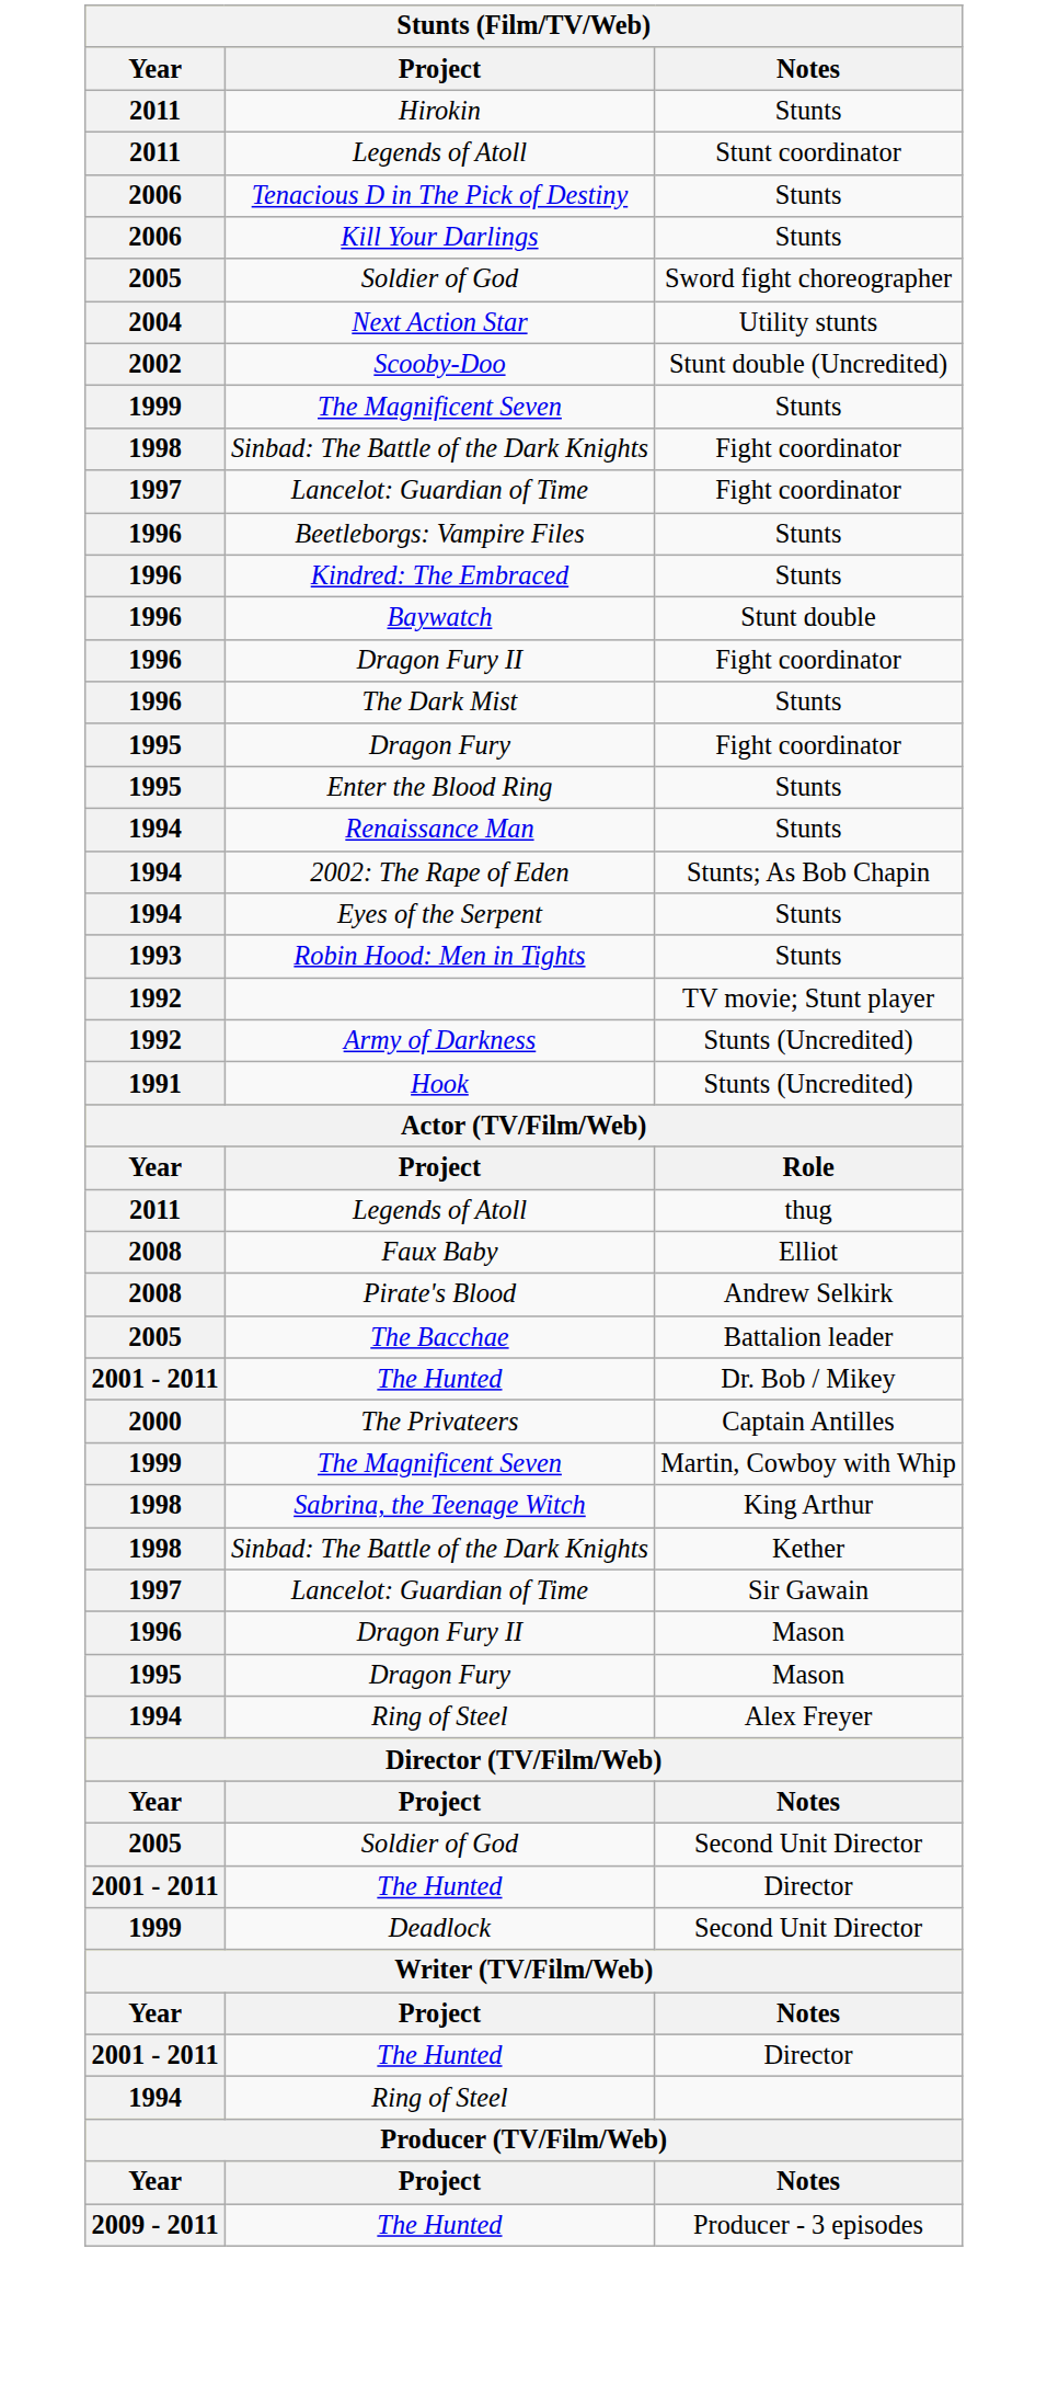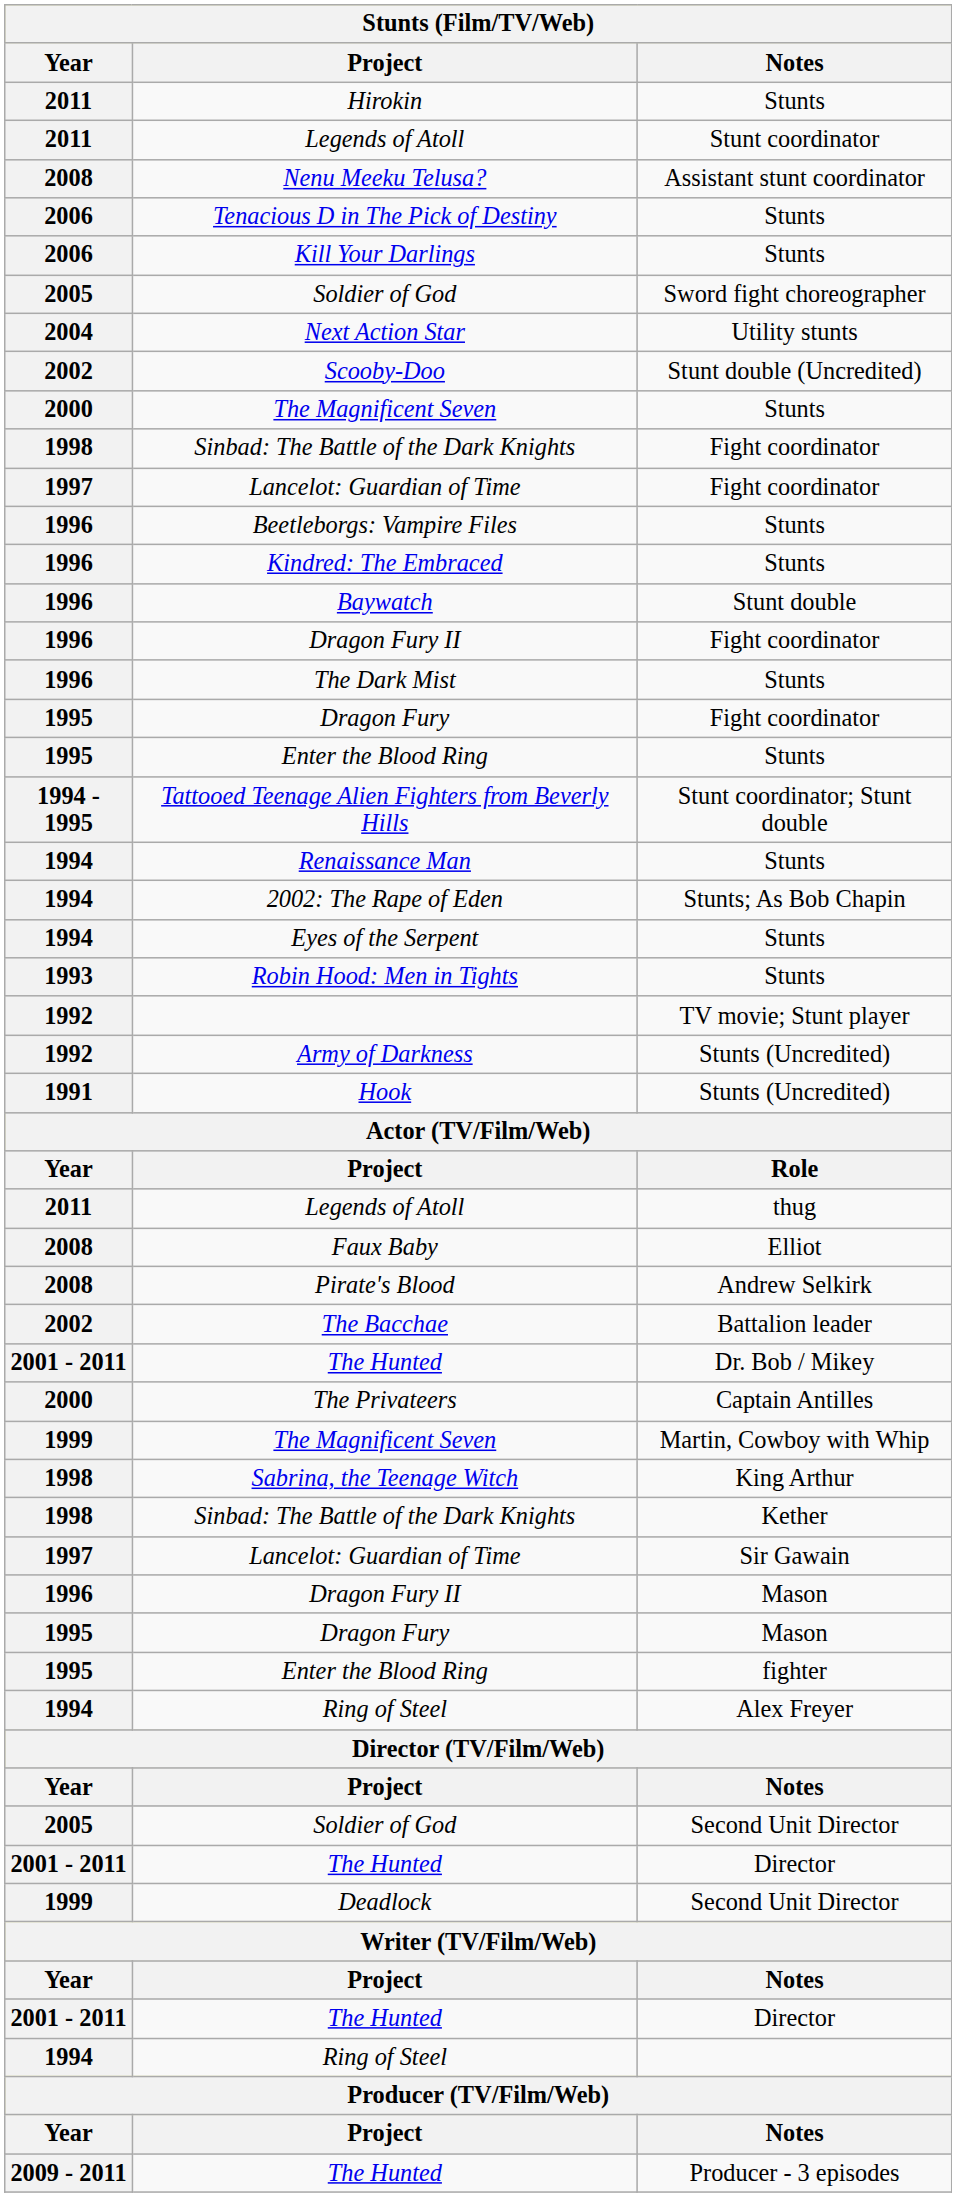 <table class="wikitable" style="margin:1em auto; width=100%;">
 <tr style="background-color:#ffff99">
 <th colspan="3">Stunts (Film/TV/Web)</th>
 </tr>
 <tr>
 <th align="center"><strong>Year</strong></th>
 <th align="center"><strong>Project</strong></th>
 <th align="center"><strong>Notes</strong></th>
 </tr>
 <tr>
 <th align="center">2011</th>
 <td align="center"><em>Hirokin</em></td>
 <td align="center">Stunts</td>
 </tr>
 <tr>
 <th align="center">2011</th>
 <td align="center"><em>Legends of Atoll</em></td>
 <td align="center">Stunt coordinator</td>
+</tr>
+<tr>
+<th align="center">2008</th>
+<td align="center"><em><a href='#'>Nenu Meeku Telusa?</a></em></td>
+<td align="center">Assistant stunt coordinator</td>
 </tr>
 <tr>
 <th align="center">2006</th>
 <td align="center"><em><a href='#'>Tenacious D in The Pick of Destiny</a></em></td>
 <td align="center">Stunts</td>
 </tr>
 <tr>
 <th align="center">2006</th>
 <td align="center"><em><a href='#'>Kill Your Darlings</a></em></td>
 <td align="center">Stunts</td>
 </tr>
 <tr>
 <th align="center">2005</th>
 <td align="center"><em>Soldier of God</em></td>
 <td align="center">Sword fight choreographer</td>
 </tr>
 <tr>
 <th align="center">2004</th>
 <td align="center"><em><a href='#'>Next Action Star</a></em></td>
 <td align="center">Utility stunts</td>
 </tr>
 <tr>
 <th align="center">2002</th>
 <td align="center"><em><a href='#'>Scooby-Doo</a></em></td>
 <td align="center">Stunt double (Uncredited)</td>
 </tr>
 <tr>
-<th align="center">1999</th>
+<th align="center">2000</th>
 <td align="center"><em><a href='#'>The Magnificent Seven</a></em></td>
 <td align="center">Stunts</td>
 </tr>
 <tr>
 <th align="center">1998</th>
 <td align="center"><em>Sinbad: The Battle of the Dark Knights</em></td>
 <td align="center">Fight coordinator</td>
 </tr>
 <tr>
 <th align="center">1997</th>
 <td align="center"><em>Lancelot: Guardian of Time</em></td>
 <td align="center">Fight coordinator</td>
 </tr>
 <tr>
 <th align="center">1996</th>
 <td align="center"><em>Beetleborgs: Vampire Files</em></td>
 <td align="center">Stunts</td>
 </tr>
 <tr>
 <th align="center">1996</th>
 <td align="center"><em><a href='#'>Kindred: The Embraced</a></em></td>
 <td align="center">Stunts</td>
 </tr>
 <tr>
 <th align="center">1996</th>
 <td align="center"><em><a href='#'>Baywatch</a></em></td>
 <td align="center">Stunt double</td>
 </tr>
 <tr>
 <th align="center">1996</th>
 <td align="center"><em>Dragon Fury II</em></td>
 <td align="center">Fight coordinator</td>
 </tr>
 <tr>
 <th align="center">1996</th>
 <td align="center"><em>The Dark Mist</em></td>
 <td align="center">Stunts</td>
 </tr>
 <tr>
 <th align="center">1995</th>
 <td align="center"><em>Dragon Fury</em></td>
 <td align="center">Fight coordinator</td>
 </tr>
 <tr>
 <th align="center">1995</th>
 <td align="center"><em>Enter the Blood Ring</em></td>
 <td align="center">Stunts</td>
+</tr>
+<tr>
+<th align="center">1994 - 1995</th>
+<td align="center"><em><a href='#'>Tattooed Teenage Alien Fighters from Beverly Hills</a></em></td>
+<td align="center">Stunt coordinator; Stunt double</td>
 </tr>
 <tr>
 <th align="center">1994</th>
 <td align="center"><em><a href='#'>Renaissance Man</a></em></td>
 <td align="center">Stunts</td>
 </tr>
 <tr>
 <th align="center">1994</th>
 <td align="center"><em>2002: The Rape of Eden</em></td>
 <td align="center">Stunts; As Bob Chapin</td>
 </tr>
 <tr>
 <th align="center">1994</th>
 <td align="center"><em>Eyes of the Serpent</em></td>
 <td align="center">Stunts</td>
 </tr>
 <tr>
 <th align="center">1993</th>
 <td align="center"><em><a href='#'>Robin Hood: Men in Tights</a></em></td>
 <td align="center">Stunts</td>
 </tr>
 <tr>
 <th align="center">1992</th>
 <td align="center"><em></em></td>
 <td align="center">TV movie; Stunt player</td>
 </tr>
 <tr>
 <th align="center">1992</th>
 <td align="center"><em><a href='#'>Army of Darkness</a></em></td>
 <td align="center">Stunts (Uncredited)</td>
 </tr>
 <tr>
 <th align="center">1991</th>
 <td align="center"><em><a href='#'>Hook</a></em></td>
 <td align="center">Stunts (Uncredited)</td>
 </tr>
 <tr style="background-color:#ffff99">
 <th colspan="3">Actor (TV/Film/Web)</th>
 </tr>
 <tr>
 <th align="center"><strong>Year</strong></th>
 <th align="center"><strong>Project</strong></th>
 <th align="center"><strong>Role</strong></th>
 </tr>
 <tr>
 <th align="center">2011</th>
 <td align="center"><em>Legends of Atoll</em></td>
 <td align="center">thug</td>
 </tr>
 <tr>
 <th align="center">2008</th>
 <td align="center"><em>Faux Baby</em></td>
 <td align="center">Elliot</td>
 </tr>
 <tr>
 <th align="center">2008</th>
 <td align="center"><em>Pirate's Blood</em></td>
 <td align="center">Andrew Selkirk</td>
 </tr>
 <tr>
-<th align="center">2005</th>
+<th align="center">2002</th>
 <td align="center"><em><a href='#'>The Bacchae</a></em></td>
 <td align="center">Battalion leader</td>
 </tr>
 <tr>
 <th align="center">2001 - 2011</th>
 <td align="center"><em><a href='#'>The Hunted</a></em></td>
 <td align="center">Dr. Bob / Mikey</td>
 </tr>
 <tr>
 <th align="center">2000</th>
 <td align="center"><em>The Privateers</em></td>
 <td align="center">Captain Antilles</td>
 </tr>
 <tr>
 <th align="center">1999</th>
 <td align="center"><em><a href='#'>The Magnificent Seven</a></em></td>
 <td align="center">Martin, Cowboy with Whip</td>
 </tr>
 <tr>
 <th align="center">1998</th>
 <td align="center"><em><a href='#'>Sabrina, the Teenage Witch</a></em></td>
 <td align="center">King Arthur</td>
 </tr>
 <tr>
 <th align="center">1998</th>
 <td align="center"><em>Sinbad: The Battle of the Dark Knights</em></td>
 <td align="center">Kether</td>
 </tr>
 <tr>
 <th align="center">1997</th>
 <td align="center"><em>Lancelot: Guardian of Time</em></td>
 <td align="center">Sir Gawain</td>
 </tr>
 <tr>
 <th align="center">1996</th>
 <td align="center"><em>Dragon Fury II</em></td>
 <td align="center">Mason</td>
 </tr>
 <tr>
 <th align="center">1995</th>
 <td align="center"><em>Dragon Fury</em></td>
 <td align="center">Mason</td>
+</tr>
+<tr>
+<th align="center">1995</th>
+<td align="center"><em>Enter the Blood Ring </em></td>
+<td align="center">fighter</td>
 </tr>
 <tr>
 <th align="center">1994</th>
 <td align="center"><em>Ring of Steel</em></td>
 <td align="center">Alex Freyer</td>
 </tr>
 <tr style="background-color:#ffff99">
 <th align="center" colspan="3">Director (TV/Film/Web)</th>
 </tr>
 <tr>
 <th align="center"><strong>Year</strong></th>
 <th align="center"><strong>Project</strong></th>
 <th align="center"><strong>Notes</strong></th>
 </tr>
 <tr>
 <th align="center">2005</th>
 <td align="center"><em>Soldier of God</em></td>
 <td align="center">Second Unit Director</td>
 </tr>
 <tr>
 <th align="center">2001 - 2011</th>
 <td align="center"><em><a href='#'>The Hunted</a></em></td>
 <td align="center">Director</td>
 </tr>
 <tr>
 <th align="center">1999</th>
 <td align="center"><em>Deadlock</em></td>
 <td align="center">Second Unit Director</td>
 </tr>
 <tr style="background-color:#ffff99">
 <th colspan="3">Writer (TV/Film/Web)</th>
 </tr>
 <tr>
 <th align="center"><strong>Year</strong></th>
 <th align="center"><strong>Project</strong></th>
 <th align="center"><strong>Notes</strong></th>
 </tr>
 <tr>
 <th align="center">2001 - 2011</th>
 <td align="center"><em><a href='#'>The Hunted</a></em></td>
 <td align="center">Director</td>
 </tr>
 <tr>
 <th align="center">1994</th>
 <td align="center"><em>Ring of Steel</em></td>
 <td align="center"></td>
 </tr>
 <tr style="background-color:#ffff99">
 <th align="center" colspan="3">Producer (TV/Film/Web)</th>
 </tr>
 <tr>
 <th align="center"><strong>Year</strong></th>
 <th align="center"><strong>Project</strong></th>
 <th align="center"><strong>Notes</strong></th>
 </tr>
 <tr>
 <th align="center">2009 - 2011</th>
 <td align="center"><em><a href='#'>The Hunted</a></em></td>
 <td align="center">Producer - 3 episodes</td>
 </tr>
 </table>
